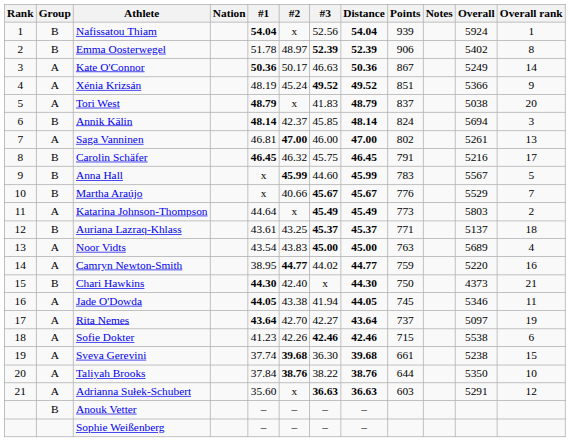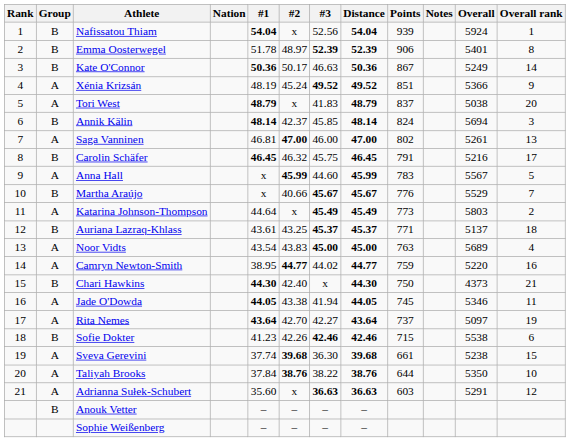 <table class="wikitable sortable" style="text-align:center">
 <tr>
 <th>Rank</th>
 <th>Group</th>
 <th>Athlete</th>
 <th>Nation</th>
 <th>#1</th>
 <th>#2</th>
 <th>#3</th>
 <th>Distance</th>
 <th>Points</th>
 <th>Notes</th>
 <th>Overall</th>
 <th>Overall rank</th>
 </tr>
 <tr>
 <td>1</td>
 <td>B</td>
 <td align="left"><a href='#'>Nafissatou Thiam</a></td>
 <td align="left"></td>
 <td><strong>54.04</strong></td>
 <td>x</td>
 <td>52.56</td>
 <td><strong>54.04</strong></td>
 <td>939</td>
 <td></td>
 <td>5924</td>
 <td>1</td>
 </tr>
 <tr>
 <td>2</td>
 <td>B</td>
 <td align="left"><a href='#'>Emma Oosterwegel</a></td>
 <td align="left"></td>
 <td>51.78</td>
 <td>48.97</td>
 <td><strong>52.39</strong></td>
 <td><strong>52.39</strong></td>
 <td>906</td>
 <td></td>
-<td>5402</td>
+<td>5401</td>
 <td>8</td>
 </tr>
 <tr>
 <td>3</td>
-<td>A</td>
+<td>B</td>
 <td align="left"><a href='#'>Kate O'Connor</a></td>
 <td align="left"></td>
 <td><strong>50.36</strong></td>
 <td>50.17</td>
 <td>46.63</td>
 <td><strong>50.36</strong></td>
 <td>867</td>
 <td></td>
 <td>5249</td>
 <td>14</td>
 </tr>
 <tr>
 <td>4</td>
 <td>A</td>
 <td align="left"><a href='#'>Xénia Krizsán</a></td>
 <td align="left"></td>
 <td>48.19</td>
 <td>45.24</td>
 <td><strong>49.52</strong></td>
 <td><strong>49.52</strong></td>
 <td>851</td>
 <td></td>
 <td>5366</td>
 <td>9</td>
 </tr>
 <tr>
 <td>5</td>
 <td>A</td>
 <td align="left"><a href='#'>Tori West</a></td>
 <td align="left"></td>
 <td><strong>48.79</strong></td>
 <td>x</td>
 <td>41.83</td>
 <td><strong>48.79</strong></td>
 <td>837</td>
 <td></td>
 <td>5038</td>
 <td>20</td>
 </tr>
 <tr>
 <td>6</td>
 <td>B</td>
 <td align="left"><a href='#'>Annik Kälin</a></td>
 <td align="left"></td>
 <td><strong>48.14</strong></td>
 <td>42.37</td>
 <td>45.85</td>
 <td><strong>48.14</strong></td>
 <td>824</td>
 <td></td>
 <td>5694</td>
 <td>3</td>
 </tr>
 <tr>
 <td>7</td>
 <td>A</td>
 <td align="left"><a href='#'>Saga Vanninen</a></td>
 <td align="left"></td>
 <td>46.81</td>
 <td><strong>47.00</strong></td>
 <td>46.00</td>
 <td><strong>47.00</strong></td>
 <td>802</td>
 <td></td>
 <td>5261</td>
 <td>13</td>
 </tr>
 <tr>
 <td>8</td>
 <td>B</td>
 <td align="left"><a href='#'>Carolin Schäfer</a></td>
 <td align="left"></td>
 <td><strong>46.45</strong></td>
 <td>46.32</td>
 <td>45.75</td>
 <td><strong>46.45</strong></td>
 <td>791</td>
 <td></td>
 <td>5216</td>
 <td>17</td>
 </tr>
 <tr>
 <td>9</td>
-<td>B</td>
+<td>A</td>
 <td align="left"><a href='#'>Anna Hall</a></td>
 <td align="left"></td>
 <td>x</td>
 <td><strong>45.99</strong></td>
 <td>44.60</td>
 <td><strong>45.99</strong></td>
 <td>783</td>
 <td></td>
 <td>5567</td>
 <td>5</td>
 </tr>
 <tr>
 <td>10</td>
 <td>B</td>
 <td align="left"><a href='#'>Martha Araújo</a></td>
 <td align="left"></td>
 <td>x</td>
 <td>40.66</td>
 <td><strong>45.67</strong></td>
 <td><strong>45.67</strong></td>
 <td>776</td>
 <td></td>
 <td>5529</td>
 <td>7</td>
 </tr>
 <tr>
 <td>11</td>
 <td>A</td>
 <td align="left"><a href='#'>Katarina Johnson-Thompson</a></td>
 <td align="left"></td>
 <td>44.64</td>
 <td>x</td>
 <td><strong>45.49</strong></td>
 <td><strong>45.49</strong></td>
 <td>773</td>
 <td></td>
 <td>5803</td>
 <td>2</td>
 </tr>
 <tr>
 <td>12</td>
 <td>B</td>
 <td align="left"><a href='#'>Auriana Lazraq-Khlass</a></td>
 <td align="left"></td>
 <td>43.61</td>
 <td>43.25</td>
 <td><strong>45.37</strong></td>
 <td><strong>45.37</strong></td>
 <td>771</td>
 <td></td>
 <td>5137</td>
 <td>18</td>
 </tr>
 <tr>
 <td>13</td>
 <td>A</td>
 <td align="left"><a href='#'>Noor Vidts</a></td>
 <td align="left"></td>
 <td>43.54</td>
 <td>43.83</td>
 <td><strong>45.00</strong></td>
 <td><strong>45.00</strong></td>
 <td>763</td>
 <td></td>
 <td>5689</td>
 <td>4</td>
 </tr>
 <tr>
 <td>14</td>
 <td>A</td>
 <td align="left"><a href='#'>Camryn Newton-Smith</a></td>
 <td align="left"></td>
 <td>38.95</td>
 <td><strong>44.77</strong></td>
 <td>44.02</td>
 <td><strong>44.77</strong></td>
 <td>759</td>
 <td></td>
 <td>5220</td>
 <td>16</td>
 </tr>
 <tr>
 <td>15</td>
 <td>B</td>
 <td align="left"><a href='#'>Chari Hawkins</a></td>
 <td align="left"></td>
 <td><strong>44.30</strong></td>
 <td>42.40</td>
 <td>x</td>
 <td><strong>44.30</strong></td>
 <td>750</td>
 <td></td>
 <td>4373</td>
 <td>21</td>
 </tr>
 <tr>
 <td>16</td>
 <td>A</td>
 <td align="left"><a href='#'>Jade O'Dowda</a></td>
 <td align="left"></td>
 <td><strong>44.05</strong></td>
 <td>43.38</td>
 <td>41.94</td>
 <td><strong>44.05</strong></td>
 <td>745</td>
 <td></td>
 <td>5346</td>
 <td>11</td>
 </tr>
 <tr>
 <td>17</td>
 <td>A</td>
 <td align="left"><a href='#'>Rita Nemes</a></td>
 <td align="left"></td>
 <td><strong>43.64</strong></td>
 <td>42.70</td>
 <td>42.27</td>
 <td><strong>43.64</strong></td>
 <td>737</td>
 <td></td>
 <td>5097</td>
 <td>19</td>
 </tr>
 <tr>
 <td>18</td>
-<td>A</td>
+<td>B</td>
 <td align="left"><a href='#'>Sofie Dokter</a></td>
 <td align="left"></td>
 <td>41.23</td>
 <td>42.26</td>
 <td><strong>42.46</strong></td>
 <td><strong>42.46</strong></td>
 <td>715</td>
 <td></td>
 <td>5538</td>
 <td>6</td>
 </tr>
 <tr>
 <td>19</td>
 <td>A</td>
 <td align="left"><a href='#'>Sveva Gerevini</a></td>
 <td align="left"></td>
 <td>37.74</td>
 <td><strong>39.68</strong></td>
 <td>36.30</td>
 <td><strong>39.68</strong></td>
 <td>661</td>
 <td></td>
 <td>5238</td>
 <td>15</td>
 </tr>
 <tr>
 <td>20</td>
 <td>A</td>
 <td align="left"><a href='#'>Taliyah Brooks</a></td>
 <td align="left"></td>
 <td>37.84</td>
 <td><strong>38.76</strong></td>
 <td>38.22</td>
 <td><strong>38.76</strong></td>
 <td>644</td>
 <td></td>
 <td>5350</td>
 <td>10</td>
 </tr>
 <tr>
 <td>21</td>
 <td>A</td>
 <td align="left"><a href='#'>Adrianna Sułek-Schubert</a></td>
 <td align="left"></td>
 <td>35.60</td>
 <td>x</td>
 <td><strong>36.63</strong></td>
 <td><strong>36.63</strong></td>
 <td>603</td>
 <td></td>
 <td>5291</td>
 <td>12</td>
 </tr>
 <tr>
 <td></td>
 <td>B</td>
 <td align="left"><a href='#'>Anouk Vetter</a></td>
 <td align="left"></td>
 <td>–</td>
 <td>–</td>
 <td>–</td>
 <td>–</td>
 <td></td>
 <td></td>
 <td></td>
 <td></td>
 </tr>
 <tr>
 <td></td>
 <td></td>
 <td align="left"><a href='#'>Sophie Weißenberg</a></td>
 <td align="left"></td>
 <td>–</td>
 <td>–</td>
 <td>–</td>
 <td>–</td>
 <td></td>
 <td></td>
 <td></td>
 <td></td>
 </tr>
 </table>
